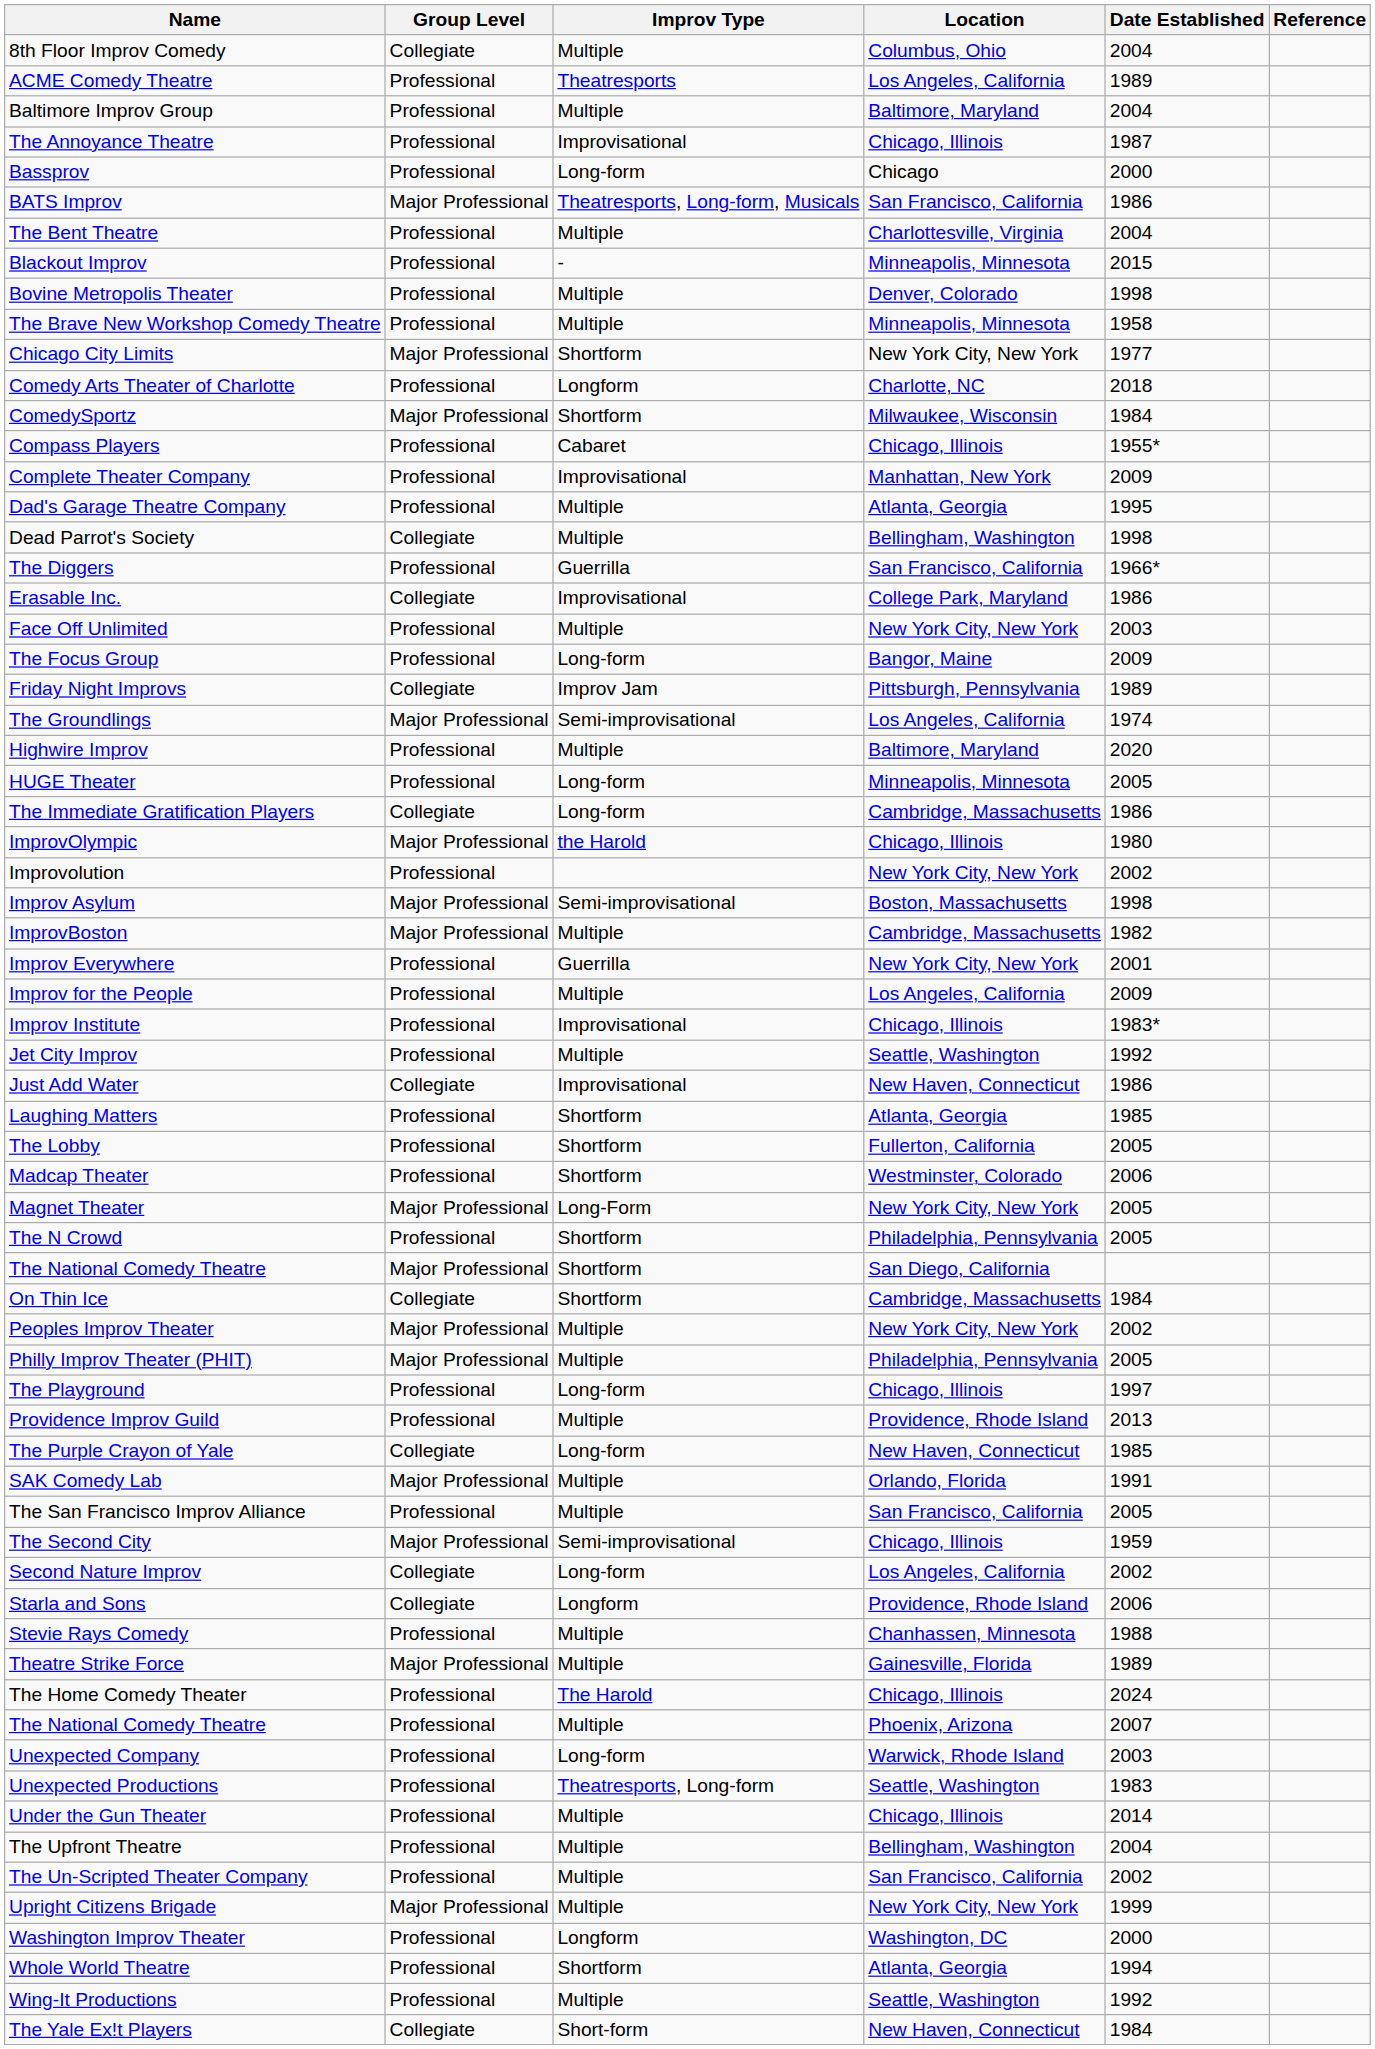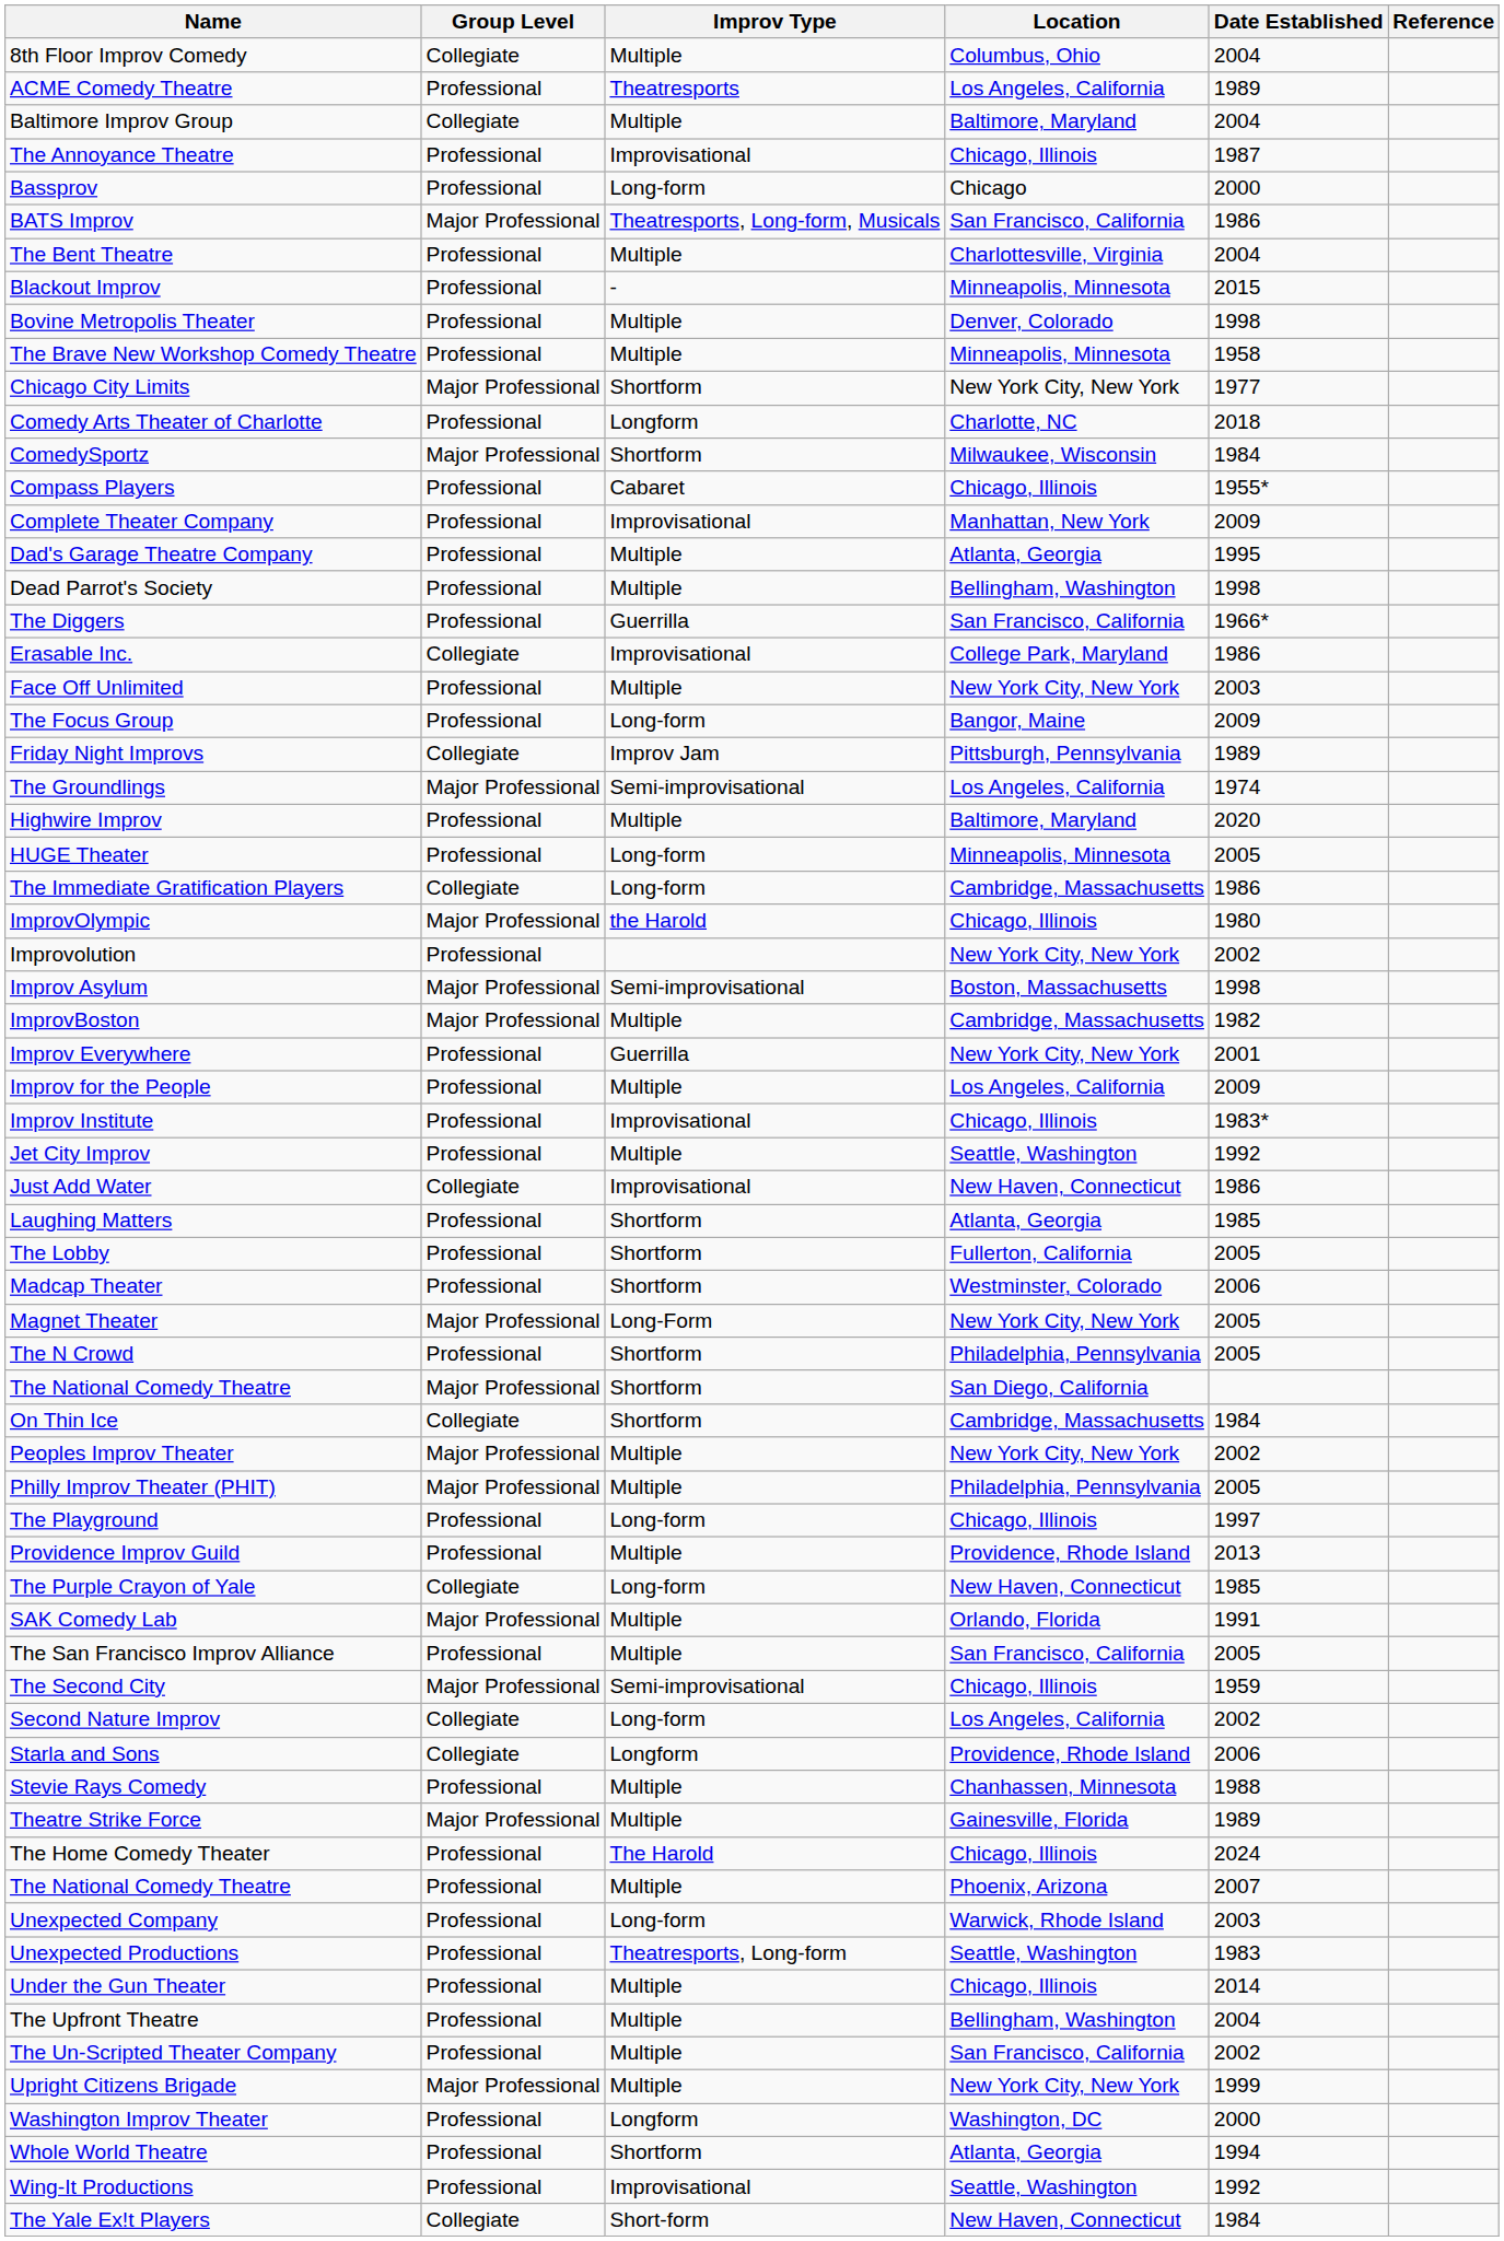 <table class="wikitable sortable">
 <tr>
 <th>Name</th>
 <th>Group Level</th>
 <th>Improv Type</th>
 <th>Location</th>
 <th>Date Established</th>
 <th class="sortable">Reference</th>
 </tr>
 <tr>
 <td>8th Floor Improv Comedy</td>
 <td>Collegiate</td>
 <td>Multiple</td>
 <td><a href='#'>Columbus, Ohio</a></td>
 <td>2004</td>
 <td></td>
 </tr>
 <tr>
 <td><a href='#'>ACME Comedy Theatre</a></td>
 <td>Professional</td>
 <td><a href='#'>Theatresports</a></td>
 <td><a href='#'>Los Angeles, California</a></td>
 <td>1989</td>
 <td></td>
 </tr>
 <tr>
 <td>Baltimore Improv Group</td>
-<td>Professional</td>
+<td>Collegiate</td>
 <td>Multiple</td>
 <td><a href='#'>Baltimore, Maryland</a></td>
 <td>2004</td>
 <td></td>
 </tr>
 <tr>
 <td><a href='#'>The Annoyance Theatre</a></td>
 <td>Professional</td>
 <td>Improvisational</td>
 <td><a href='#'>Chicago, Illinois</a></td>
 <td>1987</td>
 <td></td>
 </tr>
 <tr>
 <td><a href='#'>Bassprov</a></td>
 <td>Professional</td>
 <td>Long-form</td>
 <td>Chicago</td>
 <td>2000</td>
 <td></td>
 </tr>
 <tr>
 <td><a href='#'>BATS Improv</a></td>
 <td>Major Professional</td>
 <td><a href='#'>Theatresports</a>, <a href='#'>Long-form</a>, <a href='#'>Musicals</a></td>
 <td><a href='#'>San Francisco, California</a></td>
 <td>1986</td>
 <td></td>
 </tr>
 <tr>
 <td><a href='#'>The Bent Theatre</a></td>
 <td>Professional</td>
 <td>Multiple</td>
 <td><a href='#'>Charlottesville, Virginia</a></td>
 <td>2004</td>
 <td></td>
 </tr>
 <tr>
 <td><a href='#'>Blackout Improv</a></td>
 <td>Professional</td>
 <td>-</td>
 <td><a href='#'>Minneapolis, Minnesota</a></td>
 <td>2015</td>
 <td></td>
 </tr>
 <tr>
 <td><a href='#'>Bovine Metropolis Theater</a></td>
 <td>Professional</td>
 <td>Multiple</td>
 <td><a href='#'>Denver, Colorado</a></td>
 <td>1998</td>
 <td></td>
 </tr>
 <tr>
 <td><a href='#'>The Brave New Workshop Comedy Theatre</a></td>
 <td>Professional</td>
 <td>Multiple</td>
 <td><a href='#'>Minneapolis, Minnesota</a></td>
 <td>1958</td>
 <td></td>
 </tr>
 <tr>
 <td><a href='#'>Chicago City Limits</a></td>
 <td>Major Professional</td>
 <td>Shortform</td>
 <td>New York City, New York</td>
 <td>1977</td>
 <td></td>
 </tr>
 <tr>
 <td><a href='#'>Comedy Arts Theater of Charlotte</a></td>
 <td>Professional</td>
 <td>Longform</td>
 <td><a href='#'>Charlotte, NC</a></td>
 <td>2018</td>
 <td></td>
 </tr>
 <tr>
 <td><a href='#'>ComedySportz</a></td>
 <td>Major Professional</td>
 <td>Shortform</td>
 <td><a href='#'>Milwaukee, Wisconsin</a></td>
 <td>1984</td>
 <td></td>
 </tr>
 <tr>
 <td><a href='#'>Compass Players</a></td>
 <td>Professional</td>
 <td>Cabaret</td>
 <td><a href='#'>Chicago, Illinois</a></td>
 <td>1955*</td>
 <td></td>
 </tr>
 <tr>
 <td><a href='#'>Complete Theater Company</a></td>
 <td>Professional</td>
 <td>Improvisational</td>
 <td><a href='#'>Manhattan, New York</a></td>
 <td>2009</td>
 <td></td>
 </tr>
 <tr>
 <td><a href='#'>Dad's Garage Theatre Company</a></td>
 <td>Professional</td>
 <td>Multiple</td>
 <td><a href='#'>Atlanta, Georgia</a></td>
 <td>1995</td>
 <td></td>
 </tr>
 <tr>
 <td>Dead Parrot's Society</td>
-<td>Collegiate</td>
+<td>Professional</td>
 <td>Multiple</td>
 <td><a href='#'>Bellingham, Washington</a></td>
 <td>1998</td>
 <td></td>
 </tr>
 <tr>
 <td><a href='#'>The Diggers</a></td>
 <td>Professional</td>
 <td>Guerrilla</td>
 <td><a href='#'>San Francisco, California</a></td>
 <td>1966*</td>
 <td></td>
 </tr>
 <tr>
 <td><a href='#'>Erasable Inc.</a></td>
 <td>Collegiate</td>
 <td>Improvisational</td>
 <td><a href='#'>College Park, Maryland</a></td>
 <td>1986</td>
 <td></td>
 </tr>
 <tr>
 <td><a href='#'>Face Off Unlimited</a></td>
 <td>Professional</td>
 <td>Multiple</td>
 <td><a href='#'>New York City, New York</a></td>
 <td>2003</td>
 <td></td>
 </tr>
 <tr>
 <td><a href='#'>The Focus Group</a></td>
 <td>Professional</td>
 <td>Long-form</td>
 <td><a href='#'>Bangor, Maine</a></td>
 <td>2009</td>
 <td></td>
 </tr>
 <tr>
 <td><a href='#'>Friday Night Improvs</a></td>
 <td>Collegiate</td>
 <td>Improv Jam</td>
 <td><a href='#'>Pittsburgh, Pennsylvania</a></td>
 <td>1989</td>
 <td></td>
 </tr>
 <tr>
 <td><a href='#'>The Groundlings</a></td>
 <td>Major Professional</td>
 <td>Semi-improvisational</td>
 <td><a href='#'>Los Angeles, California</a></td>
 <td>1974</td>
 <td></td>
 </tr>
 <tr>
 <td><a href='#'>Highwire Improv</a></td>
 <td>Professional</td>
 <td>Multiple</td>
 <td><a href='#'>Baltimore, Maryland</a></td>
 <td>2020</td>
 <td></td>
 </tr>
 <tr>
 <td><a href='#'>HUGE Theater</a></td>
 <td>Professional</td>
 <td>Long-form</td>
 <td><a href='#'>Minneapolis, Minnesota</a></td>
 <td>2005</td>
 <td></td>
 </tr>
 <tr>
 <td><a href='#'>The Immediate Gratification Players</a></td>
 <td>Collegiate</td>
 <td>Long-form</td>
 <td><a href='#'>Cambridge, Massachusetts</a></td>
 <td>1986</td>
 <td></td>
 </tr>
 <tr>
 <td><a href='#'>ImprovOlympic</a></td>
 <td>Major Professional</td>
 <td><a href='#'>the Harold</a></td>
 <td><a href='#'>Chicago, Illinois</a></td>
 <td>1980</td>
 <td></td>
 </tr>
 <tr>
 <td>Improvolution</td>
 <td>Professional</td>
 <td></td>
 <td><a href='#'>New York City, New York</a></td>
 <td>2002</td>
 <td></td>
 </tr>
 <tr>
 <td><a href='#'>Improv Asylum</a></td>
 <td>Major Professional</td>
 <td>Semi-improvisational</td>
 <td><a href='#'>Boston, Massachusetts</a></td>
 <td>1998</td>
 <td></td>
 </tr>
 <tr>
 <td><a href='#'>ImprovBoston</a></td>
 <td>Major Professional</td>
 <td>Multiple</td>
 <td><a href='#'>Cambridge, Massachusetts</a></td>
 <td>1982</td>
 <td></td>
 </tr>
 <tr>
 <td><a href='#'>Improv Everywhere</a></td>
 <td>Professional</td>
 <td>Guerrilla</td>
 <td><a href='#'>New York City, New York</a></td>
 <td>2001</td>
 <td></td>
 </tr>
 <tr>
 <td><a href='#'>Improv for the People</a></td>
 <td>Professional</td>
 <td>Multiple</td>
 <td><a href='#'>Los Angeles, California</a></td>
 <td>2009</td>
 <td></td>
 </tr>
 <tr>
 <td><a href='#'>Improv Institute</a></td>
 <td>Professional</td>
 <td>Improvisational</td>
 <td><a href='#'>Chicago, Illinois</a></td>
 <td>1983*</td>
 <td></td>
 </tr>
 <tr>
 <td><a href='#'>Jet City Improv</a></td>
 <td>Professional</td>
 <td>Multiple</td>
 <td><a href='#'>Seattle, Washington</a></td>
 <td>1992</td>
 <td></td>
 </tr>
 <tr>
 <td><a href='#'>Just Add Water</a></td>
 <td>Collegiate</td>
 <td>Improvisational</td>
 <td><a href='#'>New Haven, Connecticut</a></td>
 <td>1986</td>
 <td></td>
 </tr>
 <tr>
 <td><a href='#'>Laughing Matters</a></td>
 <td>Professional</td>
 <td>Shortform</td>
 <td><a href='#'>Atlanta, Georgia</a></td>
 <td>1985</td>
 <td></td>
 </tr>
 <tr>
 <td><a href='#'>The Lobby</a></td>
 <td>Professional</td>
 <td>Shortform</td>
 <td><a href='#'>Fullerton, California</a></td>
 <td>2005</td>
 <td></td>
 </tr>
 <tr>
 <td><a href='#'>Madcap Theater</a></td>
 <td>Professional</td>
 <td>Shortform</td>
 <td><a href='#'>Westminster, Colorado</a></td>
 <td>2006</td>
 <td></td>
 </tr>
 <tr>
 <td><a href='#'>Magnet Theater</a></td>
 <td>Major Professional</td>
 <td>Long-Form</td>
 <td><a href='#'>New York City, New York</a></td>
 <td>2005</td>
 <td></td>
 </tr>
 <tr>
 <td><a href='#'>The N Crowd</a></td>
 <td>Professional</td>
 <td>Shortform</td>
 <td><a href='#'>Philadelphia, Pennsylvania</a></td>
 <td>2005</td>
 <td></td>
 </tr>
 <tr>
 <td><a href='#'>The National Comedy Theatre</a></td>
 <td>Major Professional</td>
 <td>Shortform</td>
 <td><a href='#'>San Diego, California</a></td>
 <td></td>
 <td></td>
 </tr>
 <tr>
 <td><a href='#'>On Thin Ice</a></td>
 <td>Collegiate</td>
 <td>Shortform</td>
 <td><a href='#'>Cambridge, Massachusetts</a></td>
 <td>1984</td>
 <td></td>
 </tr>
 <tr>
 <td><a href='#'>Peoples Improv Theater</a></td>
 <td>Major Professional</td>
 <td>Multiple</td>
 <td><a href='#'>New York City, New York</a></td>
 <td>2002</td>
 <td></td>
 </tr>
 <tr>
 <td><a href='#'>Philly Improv Theater (PHIT)</a></td>
 <td>Major Professional</td>
 <td>Multiple</td>
 <td><a href='#'>Philadelphia, Pennsylvania</a></td>
 <td>2005</td>
 <td></td>
 </tr>
 <tr>
 <td><a href='#'>The Playground</a></td>
 <td>Professional</td>
 <td>Long-form</td>
 <td><a href='#'>Chicago, Illinois</a></td>
 <td>1997</td>
 <td></td>
 </tr>
 <tr>
 <td><a href='#'>Providence Improv Guild</a></td>
 <td>Professional</td>
 <td>Multiple</td>
 <td><a href='#'>Providence, Rhode Island</a></td>
 <td>2013</td>
 <td></td>
 </tr>
 <tr>
 <td><a href='#'>The Purple Crayon of Yale</a></td>
 <td>Collegiate</td>
 <td>Long-form</td>
 <td><a href='#'>New Haven, Connecticut</a></td>
 <td>1985</td>
 <td></td>
 </tr>
 <tr>
 <td><a href='#'>SAK Comedy Lab</a></td>
 <td>Major Professional</td>
 <td>Multiple</td>
 <td><a href='#'>Orlando, Florida</a></td>
 <td>1991</td>
 <td></td>
 </tr>
 <tr>
 <td>The San Francisco Improv Alliance</td>
 <td>Professional</td>
 <td>Multiple</td>
 <td><a href='#'>San Francisco, California</a></td>
 <td>2005</td>
 <td></td>
 </tr>
 <tr>
 <td><a href='#'>The Second City</a></td>
 <td>Major Professional</td>
 <td>Semi-improvisational</td>
 <td><a href='#'>Chicago, Illinois</a></td>
 <td>1959</td>
 <td></td>
 </tr>
 <tr>
 <td><a href='#'>Second Nature Improv</a></td>
 <td>Collegiate</td>
 <td>Long-form</td>
 <td><a href='#'>Los Angeles, California</a></td>
 <td>2002</td>
 <td></td>
 </tr>
 <tr>
 <td><a href='#'>Starla and Sons</a></td>
 <td>Collegiate</td>
 <td>Longform</td>
 <td><a href='#'>Providence, Rhode Island</a></td>
 <td>2006</td>
 <td></td>
 </tr>
 <tr>
 <td><a href='#'>Stevie Rays Comedy</a></td>
 <td>Professional</td>
 <td>Multiple</td>
 <td><a href='#'>Chanhassen, Minnesota</a></td>
 <td>1988</td>
 <td></td>
 </tr>
 <tr>
 <td><a href='#'>Theatre Strike Force</a></td>
 <td>Major Professional</td>
 <td>Multiple</td>
 <td><a href='#'>Gainesville, Florida</a></td>
 <td>1989</td>
 <td></td>
 </tr>
 <tr>
 <td>The Home Comedy Theater</td>
 <td>Professional</td>
 <td><a href='#'>The Harold</a></td>
 <td><a href='#'>Chicago, Illinois</a></td>
 <td>2024</td>
 <td></td>
 </tr>
 <tr>
 <td><a href='#'>The National Comedy Theatre</a></td>
 <td>Professional</td>
 <td>Multiple</td>
 <td><a href='#'>Phoenix, Arizona</a></td>
 <td>2007</td>
 <td></td>
 </tr>
 <tr>
 <td><a href='#'>Unexpected Company</a></td>
 <td>Professional</td>
 <td>Long-form</td>
 <td><a href='#'>Warwick, Rhode Island</a></td>
 <td>2003</td>
 <td></td>
 </tr>
 <tr>
 <td><a href='#'>Unexpected Productions</a></td>
 <td>Professional</td>
 <td><a href='#'>Theatresports</a>, Long-form</td>
 <td><a href='#'>Seattle, Washington</a></td>
 <td>1983</td>
 <td></td>
 </tr>
 <tr>
 <td><a href='#'>Under the Gun Theater</a></td>
 <td>Professional</td>
 <td>Multiple</td>
 <td><a href='#'>Chicago, Illinois</a></td>
 <td>2014</td>
 <td></td>
 </tr>
 <tr>
 <td>The Upfront Theatre</td>
 <td>Professional</td>
 <td>Multiple</td>
 <td><a href='#'>Bellingham, Washington</a></td>
 <td>2004</td>
 <td></td>
 </tr>
 <tr>
 <td><a href='#'>The Un-Scripted Theater Company</a></td>
 <td>Professional</td>
 <td>Multiple</td>
 <td><a href='#'>San Francisco, California</a></td>
 <td>2002</td>
 <td></td>
 </tr>
 <tr>
 <td><a href='#'>Upright Citizens Brigade</a></td>
 <td>Major Professional</td>
 <td>Multiple</td>
 <td><a href='#'>New York City, New York</a></td>
 <td>1999</td>
 <td></td>
 </tr>
 <tr>
 <td><a href='#'>Washington Improv Theater</a></td>
 <td>Professional</td>
 <td>Longform</td>
 <td><a href='#'>Washington, DC</a></td>
 <td>2000</td>
 <td></td>
 </tr>
 <tr>
 <td><a href='#'>Whole World Theatre</a></td>
 <td>Professional</td>
 <td>Shortform</td>
 <td><a href='#'>Atlanta, Georgia</a></td>
 <td>1994</td>
 <td></td>
 </tr>
 <tr>
 <td><a href='#'>Wing-It Productions</a></td>
 <td>Professional</td>
-<td>Multiple</td>
+<td>Improvisational</td>
 <td><a href='#'>Seattle, Washington</a></td>
 <td>1992</td>
 <td></td>
 </tr>
 <tr>
 <td><a href='#'>The Yale Ex!t Players</a></td>
 <td>Collegiate</td>
 <td>Short-form</td>
 <td><a href='#'>New Haven, Connecticut</a></td>
 <td>1984</td>
 <td></td>
 </tr>
 </table>
